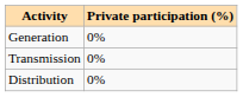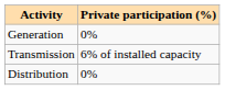 <table class="wikitable">
 <tr>
 <th ! style="text-align:center; background:#ffdead;">Activity</th>
 <th ! style="text-align:center; background:#ffdead;">Private participation (%)</th>
 </tr>
 <tr>
 <td>Generation</td>
 <td>0%</td>
 </tr>
 <tr>
 <td>Transmission</td>
-<td>0%</td>
+<td>6% of installed capacity</td>
 </tr>
 <tr>
 <td>Distribution</td>
 <td>0%</td>
 </tr>
 </table>
